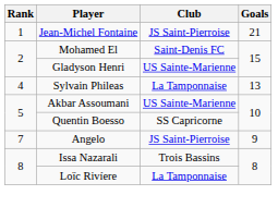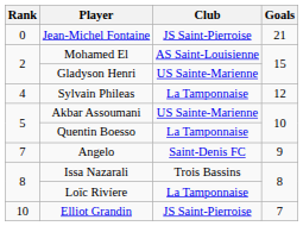 <table class="wikitable" style="text-align:center;">
 <tr>
 <th>Rank</th>
 <th>Player</th>
 <th>Club</th>
 <th>Goals</th>
 </tr>
 <tr>
-<td>1</td>
+<td>0</td>
 <td> <a href='#'>Jean-Michel Fontaine</a></td>
 <td><a href='#'>JS Saint-Pierroise</a></td>
 <td>21</td>
 </tr>
 <tr>
 <td rowspan=2>2</td>
 <td> Mohamed El</td>
-<td><a href='#'>Saint-Denis FC</a></td>
+<td><a href='#'>AS Saint-Louisienne</a></td>
 <td rowspan=2>15</td>
 </tr>
 <tr>
 <td> Gladyson Henri</td>
 <td><a href='#'>US Sainte-Marienne</a></td>
 </tr>
 <tr>
 <td>4</td>
 <td> Sylvain Phileas</td>
 <td><a href='#'>La Tamponnaise</a></td>
-<td>13</td>
+<td>12</td>
 </tr>
 <tr>
 <td rowspan=2>5</td>
 <td> Akbar Assoumani</td>
 <td><a href='#'>US Sainte-Marienne</a></td>
 <td rowspan=2>10</td>
 </tr>
 <tr>
 <td> Quentin Boesso</td>
-<td>SS Capricorne</td>
+<td><a href='#'>La Tamponnaise</a></td>
 </tr>
 <tr>
 <td>7</td>
 <td> Angelo</td>
-<td><a href='#'>JS Saint-Pierroise</a></td>
+<td><a href='#'>Saint-Denis FC</a></td>
 <td>9</td>
 </tr>
 <tr>
 <td rowspan=2>8</td>
 <td> Issa Nazarali</td>
 <td>Trois Bassins</td>
 <td rowspan=2>8</td>
 </tr>
 <tr>
 <td> Loïc Rivíere</td>
 <td><a href='#'>La Tamponnaise</a></td>
 </tr>
+<tr>
+<td>10</td>
+<td> <a href='#'>Elliot Grandin</a></td>
+<td><a href='#'>JS Saint-Pierroise</a></td>
+<td>7</td>
+</tr>
 </table>
